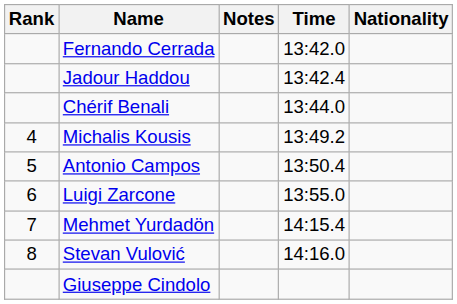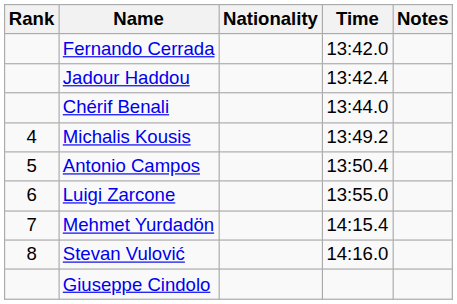 <table class="wikitable sortable" style="text-align:center">
 <tr>
 <th>Rank</th>
 <th>Name</th>
+<th>Nationality</th>
+<th>Time</th>
 <th>Notes</th>
-<th>Time</th>
-<th>Nationality</th>
 </tr>
 <tr>
 <td></td>
 <td align=left><a href='#'>Fernando Cerrada</a></td>
+<td align=left></td>
+<td>13:42.0</td>
 <td></td>
-<td>13:42.0</td>
-<td align=left></td>
 </tr>
 <tr>
 <td></td>
 <td align=left><a href='#'>Jadour Haddou</a></td>
+<td align=left></td>
+<td>13:42.4</td>
 <td></td>
-<td>13:42.4</td>
-<td align=left></td>
 </tr>
 <tr>
 <td></td>
 <td align=left><a href='#'>Chérif Benali</a></td>
+<td align=left></td>
+<td>13:44.0</td>
 <td></td>
-<td>13:44.0</td>
-<td align=left></td>
 </tr>
 <tr>
 <td>4</td>
 <td align=left><a href='#'>Michalis Kousis</a></td>
+<td align=left></td>
+<td>13:49.2</td>
 <td></td>
-<td>13:49.2</td>
-<td align=left></td>
 </tr>
 <tr>
 <td>5</td>
 <td align=left><a href='#'>Antonio Campos</a></td>
+<td align=left></td>
+<td>13:50.4</td>
 <td></td>
-<td>13:50.4</td>
-<td align=left></td>
 </tr>
 <tr>
 <td>6</td>
 <td align=left><a href='#'>Luigi Zarcone</a></td>
+<td align=left></td>
+<td>13:55.0</td>
 <td></td>
-<td>13:55.0</td>
-<td align=left></td>
 </tr>
 <tr>
 <td>7</td>
 <td align=left><a href='#'>Mehmet Yurdadön</a></td>
+<td align=left></td>
+<td>14:15.4</td>
 <td></td>
-<td>14:15.4</td>
-<td align=left></td>
 </tr>
 <tr>
 <td>8</td>
 <td align=left><a href='#'>Stevan Vulović</a></td>
+<td align=left></td>
+<td>14:16.0</td>
 <td></td>
-<td>14:16.0</td>
-<td align=left></td>
 </tr>
 <tr>
 <td></td>
 <td align=left><a href='#'>Giuseppe Cindolo</a></td>
+<td align=left></td>
 <td></td>
 <td></td>
-<td align=left></td>
 </tr>
 </table>
